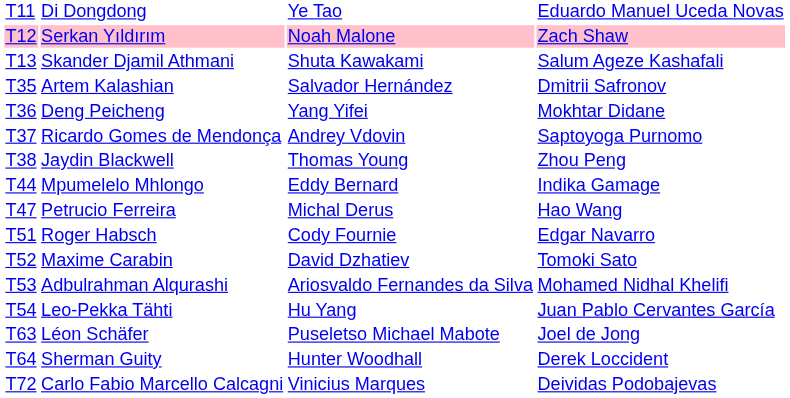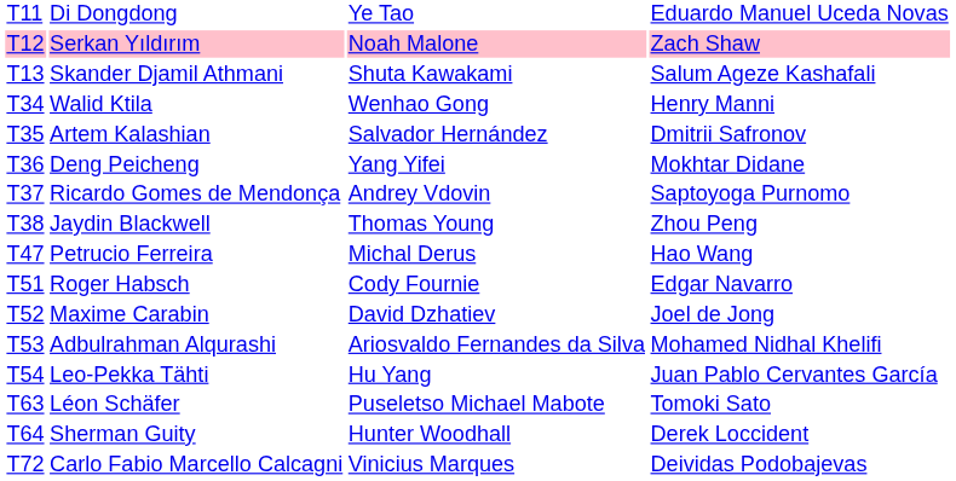 <table>
 <tr>
 <td><a href='#'>T11</a></td>
 <td><a href='#'>Di Dongdong</a><br></td>
 <td><a href='#'>Ye Tao</a><br></td>
 <td><a href='#'>Eduardo Manuel Uceda Novas</a><br></td>
 </tr>
 <tr bgcolor=pink>
 <td><a href='#'>T12</a></td>
 <td><a href='#'>Serkan Yıldırım</a><br></td>
 <td><a href='#'>Noah Malone</a><br></td>
 <td><a href='#'>Zach Shaw</a><br></td>
 </tr>
 <tr>
 <td><a href='#'>T13</a></td>
 <td><a href='#'>Skander Djamil Athmani</a><br></td>
 <td><a href='#'>Shuta Kawakami</a><br></td>
 <td><a href='#'>Salum Ageze Kashafali</a><br></td>
+</tr>
+<tr>
+<td><a href='#'>T34</a></td>
+<td><a href='#'>Walid Ktila</a><br></td>
+<td><a href='#'>Wenhao Gong</a><br></td>
+<td><a href='#'>Henry Manni</a><br></td>
 </tr>
 <tr>
 <td><a href='#'>T35</a></td>
 <td><a href='#'>Artem Kalashian</a><br></td>
 <td><a href='#'>Salvador Hernández</a><br></td>
 <td><a href='#'>Dmitrii Safronov</a><br></td>
 </tr>
 <tr>
 <td><a href='#'>T36</a></td>
 <td><a href='#'>Deng Peicheng</a><br></td>
 <td><a href='#'>Yang Yifei</a><br></td>
 <td><a href='#'>Mokhtar Didane</a><br></td>
 </tr>
 <tr>
 <td><a href='#'>T37</a></td>
 <td><a href='#'>Ricardo Gomes de Mendonça</a><br></td>
 <td><a href='#'>Andrey Vdovin</a><br></td>
 <td><a href='#'>Saptoyoga Purnomo</a><br></td>
 </tr>
 <tr>
 <td><a href='#'>T38</a></td>
 <td><a href='#'>Jaydin Blackwell</a><br></td>
 <td><a href='#'>Thomas Young</a><br></td>
 <td><a href='#'>Zhou Peng</a><br></td>
 </tr>
 <tr>
-<td><a href='#'>T44</a></td>
-<td><a href='#'>Mpumelelo Mhlongo</a><br></td>
-<td><a href='#'>Eddy Bernard</a><br></td>
-<td><a href='#'>Indika Gamage</a><br></td>
-</tr>
-<tr>
 <td><a href='#'>T47</a></td>
 <td><a href='#'>Petrucio Ferreira</a><br></td>
 <td><a href='#'>Michal Derus</a><br></td>
 <td><a href='#'>Hao Wang</a><br></td>
 </tr>
 <tr>
 <td><a href='#'>T51</a></td>
 <td><a href='#'>Roger Habsch</a><br></td>
 <td><a href='#'>Cody Fournie</a><br></td>
 <td><a href='#'>Edgar Navarro</a><br></td>
 </tr>
 <tr>
 <td><a href='#'>T52</a></td>
 <td><a href='#'>Maxime Carabin</a><br></td>
 <td><a href='#'>David Dzhatiev</a><br></td>
-<td><a href='#'>Tomoki Sato</a><br></td>
+<td><a href='#'>Joel de Jong</a><br></td>
 </tr>
 <tr>
 <td><a href='#'>T53</a></td>
 <td><a href='#'>Adbulrahman Alqurashi</a><br></td>
 <td><a href='#'>Ariosvaldo Fernandes da Silva</a><br></td>
 <td><a href='#'>Mohamed Nidhal Khelifi</a><br></td>
 </tr>
 <tr>
 <td><a href='#'>T54</a></td>
 <td><a href='#'>Leo-Pekka Tähti</a><br></td>
 <td><a href='#'>Hu Yang</a><br></td>
 <td><a href='#'>Juan Pablo Cervantes García</a><br></td>
 </tr>
 <tr>
 <td><a href='#'>T63</a></td>
 <td><a href='#'>Léon Schäfer</a><br></td>
 <td><a href='#'>Puseletso Michael Mabote</a><br></td>
-<td><a href='#'>Joel de Jong</a><br></td>
+<td><a href='#'>Tomoki Sato</a><br></td>
 </tr>
 <tr>
 <td><a href='#'>T64</a></td>
 <td><a href='#'>Sherman Guity</a><br></td>
 <td><a href='#'>Hunter Woodhall</a><br></td>
 <td><a href='#'>Derek Loccident</a><br></td>
 </tr>
 <tr>
 <td><a href='#'>T72</a></td>
 <td><a href='#'>Carlo Fabio Marcello Calcagni</a><br></td>
 <td><a href='#'>Vinicius Marques</a><br></td>
 <td><a href='#'>Deividas Podobajevas</a><br></td>
 </tr>
 </table>
